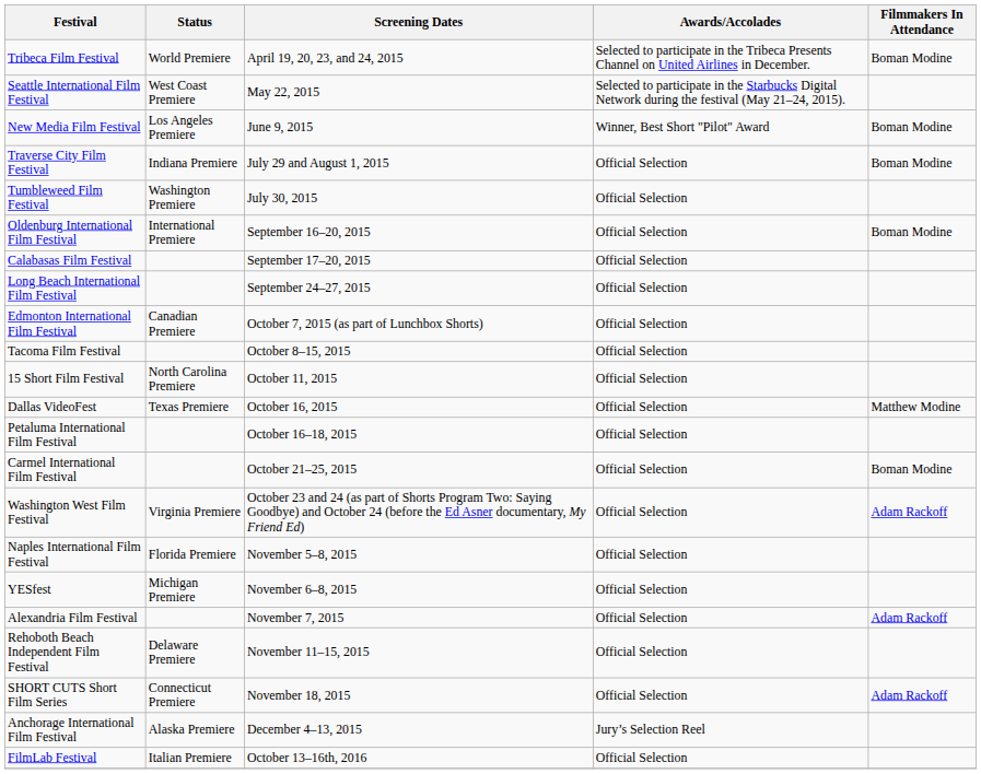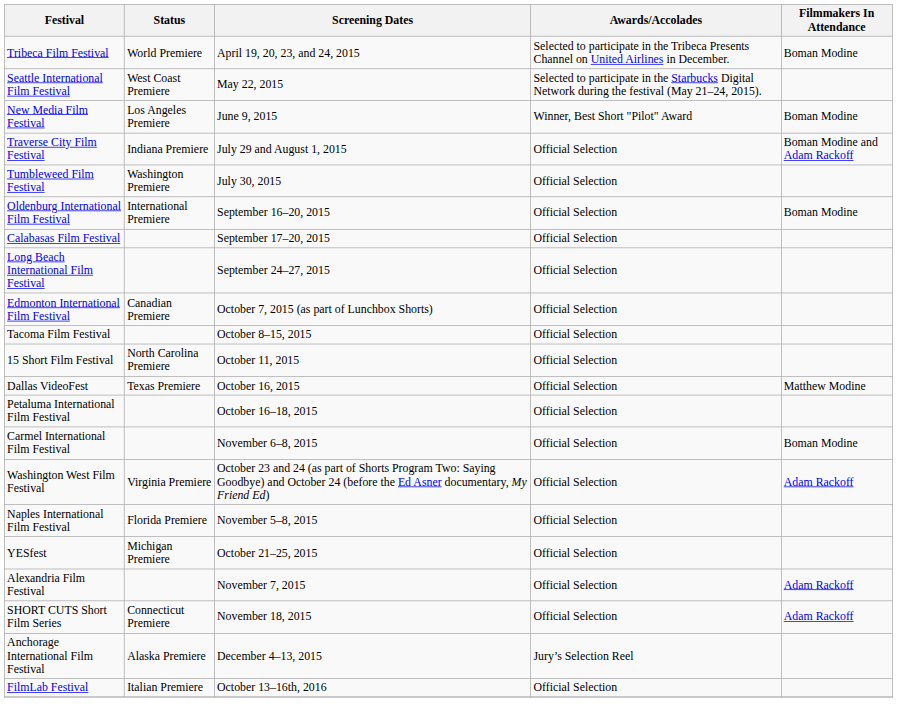 <table class="wikitable sortable" width="95%">
 <tr>
 <th>Festival</th>
 <th>Status</th>
 <th>Screening Dates</th>
 <th>Awards/Accolades</th>
 <th>Filmmakers In Attendance</th>
 </tr>
 <tr>
 <td><a href='#'>Tribeca Film Festival</a></td>
 <td>World Premiere</td>
 <td>April 19, 20, 23, and 24, 2015</td>
 <td>Selected to participate in the Tribeca Presents Channel on <a href='#'>United Airlines</a> in December.</td>
 <td>Boman Modine</td>
 </tr>
 <tr>
 <td><a href='#'>Seattle International Film Festival</a></td>
 <td>West Coast Premiere</td>
 <td>May 22, 2015</td>
 <td>Selected to participate in the <a href='#'>Starbucks</a> Digital Network during the festival (May 21–24, 2015).</td>
 <td></td>
 </tr>
 <tr>
 <td><a href='#'>New Media Film Festival</a></td>
 <td>Los Angeles Premiere</td>
 <td>June 9, 2015</td>
 <td>Winner, Best Short "Pilot" Award</td>
 <td>Boman Modine</td>
 </tr>
 <tr>
 <td><a href='#'>Traverse City Film Festival</a></td>
 <td>Indiana Premiere</td>
 <td>July 29 and August 1, 2015</td>
 <td>Official Selection</td>
-<td>Boman Modine</td>
+<td>Boman Modine and <a href='#'>Adam Rackoff</a></td>
 </tr>
 <tr>
 <td><a href='#'>Tumbleweed Film Festival</a></td>
 <td>Washington Premiere</td>
 <td>July 30, 2015</td>
 <td>Official Selection</td>
 <td></td>
 </tr>
 <tr>
 <td><a href='#'>Oldenburg International Film Festival</a></td>
 <td>International Premiere</td>
 <td>September 16–20, 2015</td>
 <td>Official Selection</td>
 <td>Boman Modine</td>
 </tr>
 <tr>
 <td><a href='#'>Calabasas Film Festival</a></td>
 <td></td>
 <td>September 17–20, 2015</td>
 <td>Official Selection</td>
 <td></td>
 </tr>
 <tr>
 <td><a href='#'>Long Beach International Film Festival</a></td>
 <td></td>
 <td>September 24–27, 2015</td>
 <td>Official Selection</td>
 <td></td>
 </tr>
 <tr>
 <td><a href='#'>Edmonton International Film Festival</a></td>
 <td>Canadian Premiere</td>
 <td>October 7, 2015 (as part of Lunchbox Shorts)</td>
 <td>Official Selection</td>
 <td></td>
 </tr>
 <tr>
 <td>Tacoma Film Festival</td>
 <td></td>
 <td>October 8–15, 2015</td>
 <td>Official Selection</td>
 <td></td>
 </tr>
 <tr>
 <td>15 Short Film Festival</td>
 <td>North Carolina Premiere</td>
 <td>October 11, 2015</td>
 <td>Official Selection</td>
 <td></td>
 </tr>
 <tr>
 <td>Dallas VideoFest</td>
 <td>Texas Premiere</td>
 <td>October 16, 2015</td>
 <td>Official Selection</td>
 <td>Matthew Modine</td>
 </tr>
 <tr>
 <td>Petaluma International Film Festival</td>
 <td></td>
 <td>October 16–18, 2015</td>
 <td>Official Selection</td>
 <td></td>
 </tr>
 <tr>
 <td>Carmel International Film Festival</td>
 <td></td>
-<td>October 21–25, 2015</td>
+<td>November 6–8, 2015</td>
 <td>Official Selection</td>
 <td>Boman Modine</td>
 </tr>
 <tr>
 <td>Washington West Film Festival</td>
 <td>Virginia Premiere</td>
 <td>October 23 and 24 (as part of Shorts Program Two: Saying Goodbye) and October 24 (before the <a href='#'>Ed Asner</a> documentary, <em>My Friend Ed</em>)</td>
 <td>Official Selection</td>
 <td><a href='#'>Adam Rackoff</a></td>
 </tr>
 <tr>
 <td>Naples International Film Festival</td>
 <td>Florida Premiere</td>
 <td>November 5–8, 2015</td>
 <td>Official Selection</td>
 <td></td>
 </tr>
 <tr>
 <td>YESfest</td>
 <td>Michigan Premiere</td>
-<td>November 6–8, 2015</td>
+<td>October 21–25, 2015</td>
 <td>Official Selection</td>
 <td></td>
 </tr>
 <tr>
 <td>Alexandria Film Festival</td>
 <td></td>
 <td>November 7, 2015</td>
 <td>Official Selection</td>
 <td><a href='#'>Adam Rackoff</a></td>
-</tr>
-<tr>
-<td>Rehoboth Beach Independent Film Festival</td>
-<td>Delaware Premiere</td>
-<td>November 11–15, 2015</td>
-<td>Official Selection</td>
-<td></td>
 </tr>
 <tr>
 <td>SHORT CUTS Short Film Series</td>
 <td>Connecticut Premiere</td>
 <td>November 18, 2015</td>
 <td>Official Selection</td>
 <td><a href='#'>Adam Rackoff</a></td>
 </tr>
 <tr>
 <td>Anchorage International Film Festival</td>
 <td>Alaska Premiere</td>
 <td>December 4–13, 2015</td>
 <td>Jury’s Selection Reel</td>
 <td></td>
 </tr>
 <tr>
 <td><a href='#'>FilmLab Festival </a></td>
 <td>Italian Premiere</td>
 <td>October 13–16th, 2016</td>
 <td>Official Selection</td>
 <td></td>
 </tr>
 <tr>
 </tr>
 </table>
